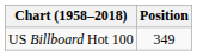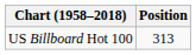 <table class="wikitable plainrowheaders">
 <tr>
 <th>Chart (1958–2018)</th>
 <th>Position</th>
 </tr>
 <tr>
 <td>US <em>Billboard</em> Hot 100</td>
-<td style="text-align:center;">349</td>
+<td style="text-align:center;">313</td>
 </tr>
 </table>
